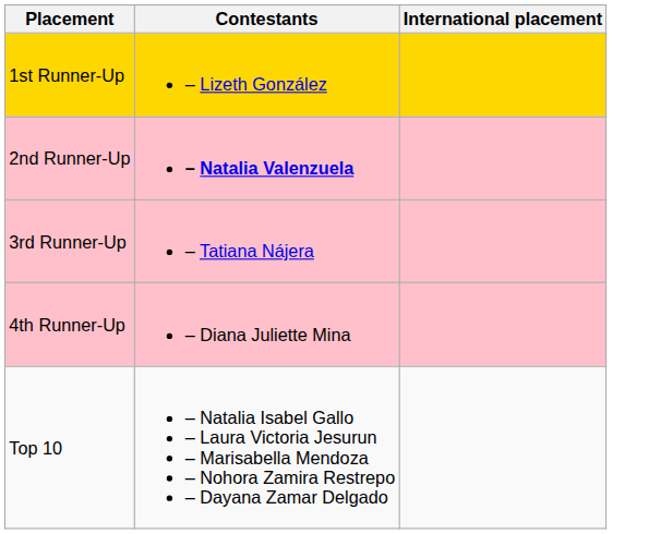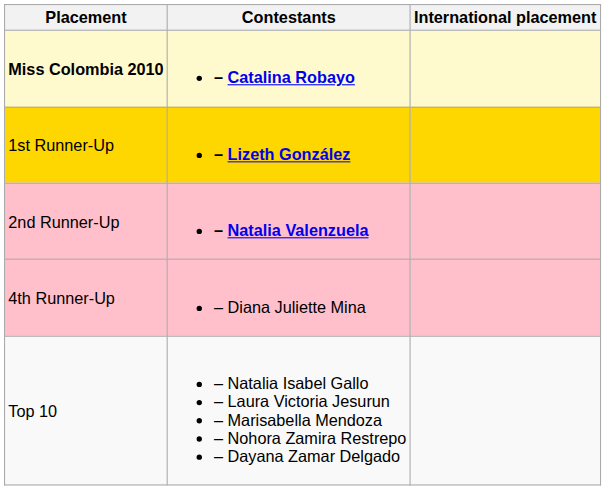 <table class="wikitable sortable" style="font-size: 95%;">
 <tr>
 <th>Placement</th>
 <th>Contestants</th>
 <th>International placement</th>
 </tr>
+<tr style="background:#FFFACD;">
+<td><strong>Miss Colombia 2010</strong></td>
+<td><br><ul><li><strong> – <a href='#'>Catalina Robayo</a></strong></li></ul></td>
+<td></td>
+</tr>
 <tr style="background:gold;">
 <td>1st Runner-Up</td>
-<td><br><ul><li> – <a href='#'>Lizeth González</a></li></ul></td>
+<td><strong><br><ul><li> – <a href='#'>Lizeth González</a></li></ul></strong></td>
 <td></td>
 </tr>
 <tr style="background:pink;">
 <td>2nd Runner-Up</td>
 <td><strong><br><ul><li> – <a href='#'>Natalia Valenzuela</a></li></ul></strong></td>
-<td></td>
-</tr>
-<tr style="background:pink;">
-<td>3rd Runner-Up</td>
-<td><br><ul><li> – <a href='#'>Tatiana Nájera</a></li></ul></td>
 <td></td>
 </tr>
 <tr style="background:pink;">
 <td>4th Runner-Up</td>
 <td><br><ul><li> – Diana Juliette Mina</li></ul></td>
 <td></td>
 </tr>
 <tr>
 <td>Top 10</td>
 <td><br><ul><li> – Natalia Isabel Gallo</li><li> – Laura Victoria Jesurun</li><li> – Marisabella Mendoza</li><li> – Nohora Zamira Restrepo</li><li> – Dayana Zamar Delgado</li></ul></td>
 </tr>
 </table>
